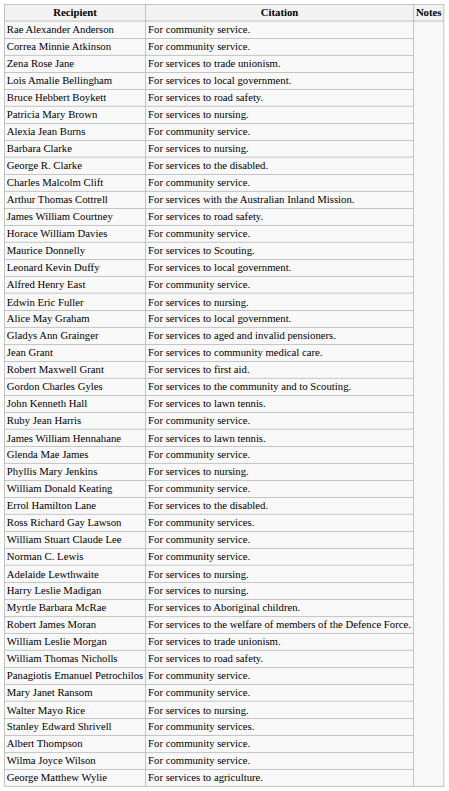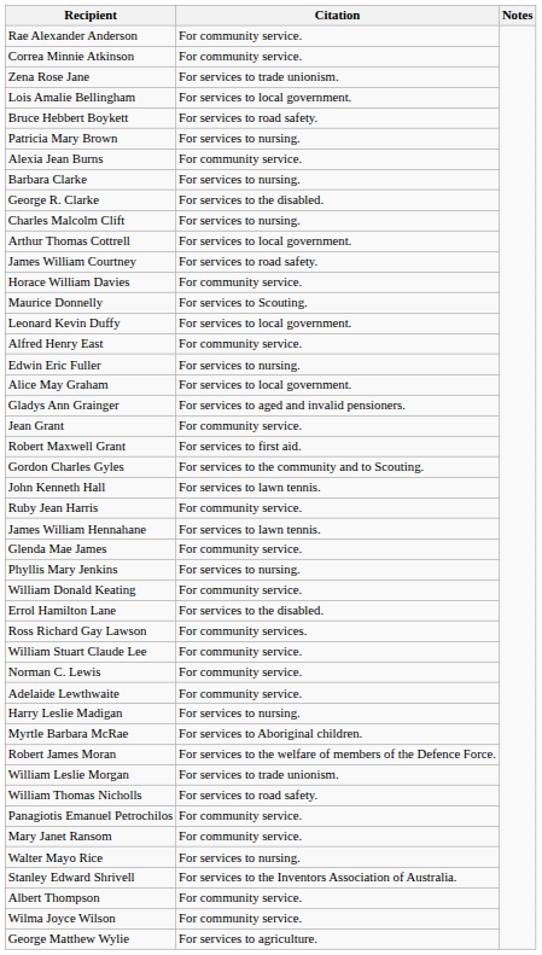 <table class=wikitable>
 <tr>
 <th>Recipient</th>
 <th>Citation</th>
 <th>Notes</th>
 </tr>
 <tr>
 <td>Rae Alexander Anderson</td>
 <td>For community service.</td>
 <td rowspan=45></td>
 </tr>
 <tr>
 <td>Correa Minnie Atkinson</td>
 <td>For community service.</td>
 </tr>
 <tr>
 <td>Zena Rose Jane</td>
 <td>For services to trade unionism.</td>
 </tr>
 <tr>
 <td>Lois Amalie Bellingham</td>
 <td>For services to local government.</td>
 </tr>
 <tr>
 <td>Bruce Hebbert Boykett</td>
 <td>For services to road safety.</td>
 </tr>
 <tr>
 <td>Patricia Mary Brown</td>
 <td>For services to nursing.</td>
 </tr>
 <tr>
 <td> Alexia Jean Burns</td>
 <td>For community service.</td>
 </tr>
 <tr>
 <td>Barbara Clarke</td>
 <td>For services to nursing.</td>
 </tr>
 <tr>
 <td>George R. Clarke</td>
 <td>For services to the disabled.</td>
 </tr>
 <tr>
 <td>Charles Malcolm Clift</td>
-<td>For community service.</td>
+<td>For services to nursing.</td>
 </tr>
 <tr>
 <td> Arthur Thomas Cottrell</td>
-<td>For services with the Australian Inland Mission.</td>
+<td>For services to local government.</td>
 </tr>
 <tr>
 <td>James William Courtney</td>
 <td>For services to road safety.</td>
 </tr>
 <tr>
 <td>Horace William Davies</td>
 <td>For community service.</td>
 </tr>
 <tr>
 <td>Maurice Donnelly</td>
 <td>For services to Scouting.</td>
 </tr>
 <tr>
 <td>Leonard Kevin Duffy</td>
 <td>For services to local government.</td>
 </tr>
 <tr>
 <td>Alfred Henry East</td>
 <td>For community service.</td>
 </tr>
 <tr>
 <td>Edwin Eric Fuller</td>
 <td>For services to nursing.</td>
 </tr>
 <tr>
 <td>Alice May Graham</td>
 <td>For services to local government.</td>
 </tr>
 <tr>
 <td>Gladys Ann Grainger</td>
 <td>For services to aged and invalid pensioners.</td>
 </tr>
 <tr>
 <td> Jean Grant</td>
-<td>For services to community medical care.</td>
+<td>For community service.</td>
 </tr>
 <tr>
 <td>Robert Maxwell Grant</td>
 <td>For services to first aid.</td>
 </tr>
 <tr>
 <td>Gordon Charles Gyles</td>
 <td>For services to the community and to Scouting.</td>
 </tr>
 <tr>
 <td>John Kenneth Hall</td>
 <td>For services to lawn tennis.</td>
 </tr>
 <tr>
 <td>Ruby Jean Harris</td>
 <td>For community service.</td>
 </tr>
 <tr>
 <td>James William Hennahane</td>
 <td>For services to lawn tennis.</td>
 </tr>
 <tr>
 <td>Glenda Mae James</td>
 <td>For community service.</td>
 </tr>
 <tr>
 <td>Phyllis Mary Jenkins</td>
 <td>For services to nursing.</td>
 </tr>
 <tr>
 <td>William Donald Keating</td>
 <td>For community service.</td>
 </tr>
 <tr>
 <td>Errol Hamilton Lane</td>
 <td>For services to the disabled.</td>
 </tr>
 <tr>
 <td>Ross Richard Gay Lawson</td>
 <td>For community services.</td>
 </tr>
 <tr>
 <td>William Stuart Claude Lee</td>
 <td>For community service.</td>
 </tr>
 <tr>
 <td>Norman C. Lewis</td>
 <td>For community service.</td>
 </tr>
 <tr>
 <td>Adelaide Lewthwaite</td>
-<td>For services to nursing.</td>
+<td>For community service.</td>
 </tr>
 <tr>
 <td>Harry Leslie Madigan</td>
 <td>For services to nursing.</td>
 </tr>
 <tr>
 <td>Myrtle Barbara McRae</td>
 <td>For services to Aboriginal children.</td>
 </tr>
 <tr>
 <td>Robert James Moran</td>
 <td>For services to the welfare of members of the Defence Force.</td>
 </tr>
 <tr>
 <td>William Leslie Morgan</td>
 <td>For services to trade unionism.</td>
 </tr>
 <tr>
 <td>William Thomas Nicholls</td>
 <td>For services to road safety.</td>
 </tr>
 <tr>
 <td> Panagiotis Emanuel Petrochilos</td>
 <td>For community service.</td>
 </tr>
 <tr>
 <td>Mary Janet Ransom</td>
 <td>For community service.</td>
 </tr>
 <tr>
 <td> Walter Mayo Rice</td>
 <td>For services to nursing.</td>
 </tr>
 <tr>
 <td>Stanley Edward Shrivell</td>
-<td>For community services.</td>
+<td>For services to the Inventors Association of Australia.</td>
 </tr>
 <tr>
 <td>Albert Thompson</td>
 <td>For community service.</td>
 </tr>
 <tr>
 <td>Wilma Joyce Wilson</td>
 <td>For community service.</td>
 </tr>
 <tr>
 <td>George Matthew Wylie</td>
 <td>For services to agriculture.</td>
 </tr>
 </table>
